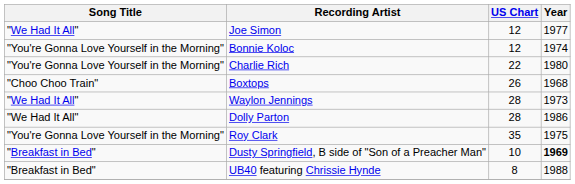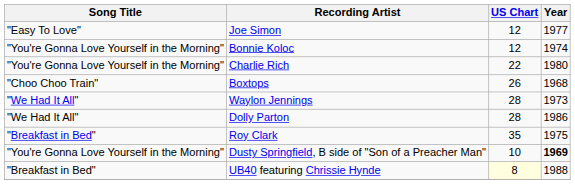 <table class="wikitable">
 <tr>
 <th>Song Title</th>
 <th>Recording Artist</th>
 <th><a href='#'>US Chart</a></th>
 <th>Year</th>
 </tr>
 <tr>
-<td>"<a href='#'>We Had It All</a>"</td>
+<td>"Easy To Love"</td>
 <td><a href='#'>Joe Simon</a></td>
 <td align="center">12</td>
 <td>1977</td>
 </tr>
 <tr>
 <td>"You're Gonna Love Yourself in the Morning"</td>
 <td><a href='#'>Bonnie Koloc</a></td>
 <td align="center">12</td>
 <td>1974</td>
 </tr>
 <tr>
 <td>"You're Gonna Love Yourself in the Morning"</td>
 <td><a href='#'>Charlie Rich</a></td>
 <td align="center">22</td>
 <td>1980</td>
 </tr>
 <tr>
 <td>"Choo Choo Train"</td>
 <td><a href='#'>Boxtops</a></td>
 <td align="center">26</td>
 <td>1968</td>
 </tr>
 <tr>
 <td>"<a href='#'>We Had It All</a>"</td>
 <td><a href='#'>Waylon Jennings</a></td>
 <td align="center">28</td>
 <td>1973</td>
 </tr>
 <tr>
 <td>"We Had It All"</td>
 <td><a href='#'>Dolly Parton</a></td>
 <td align="center">28</td>
 <td>1986</td>
 </tr>
 <tr>
-<td>"You're Gonna Love Yourself in the Morning"</td>
+<td>"<a href='#'>Breakfast in Bed</a>"</td>
 <td><a href='#'>Roy Clark</a></td>
 <td align="center">35</td>
 <td>1975</td>
 </tr>
 <tr>
-<td>"<a href='#'>Breakfast in Bed</a>"</td>
+<td>"You're Gonna Love Yourself in the Morning"</td>
 <td><a href='#'>Dusty Springfield</a>, B side of "Son of a Preacher Man"</td>
 <td align="center">10</td>
 <td><strong>1969</strong></td>
 </tr>
 <tr>
 <td>"Breakfast in Bed"</td>
 <td><a href='#'>UB40</a> featuring <a href='#'>Chrissie Hynde</a></td>
-<td align="center">8</td>
+<td align="center" style="background: lightyellow;">8</td>
 <td>1988</td>
 </tr>
 <tr>
 </tr>
 </table>
